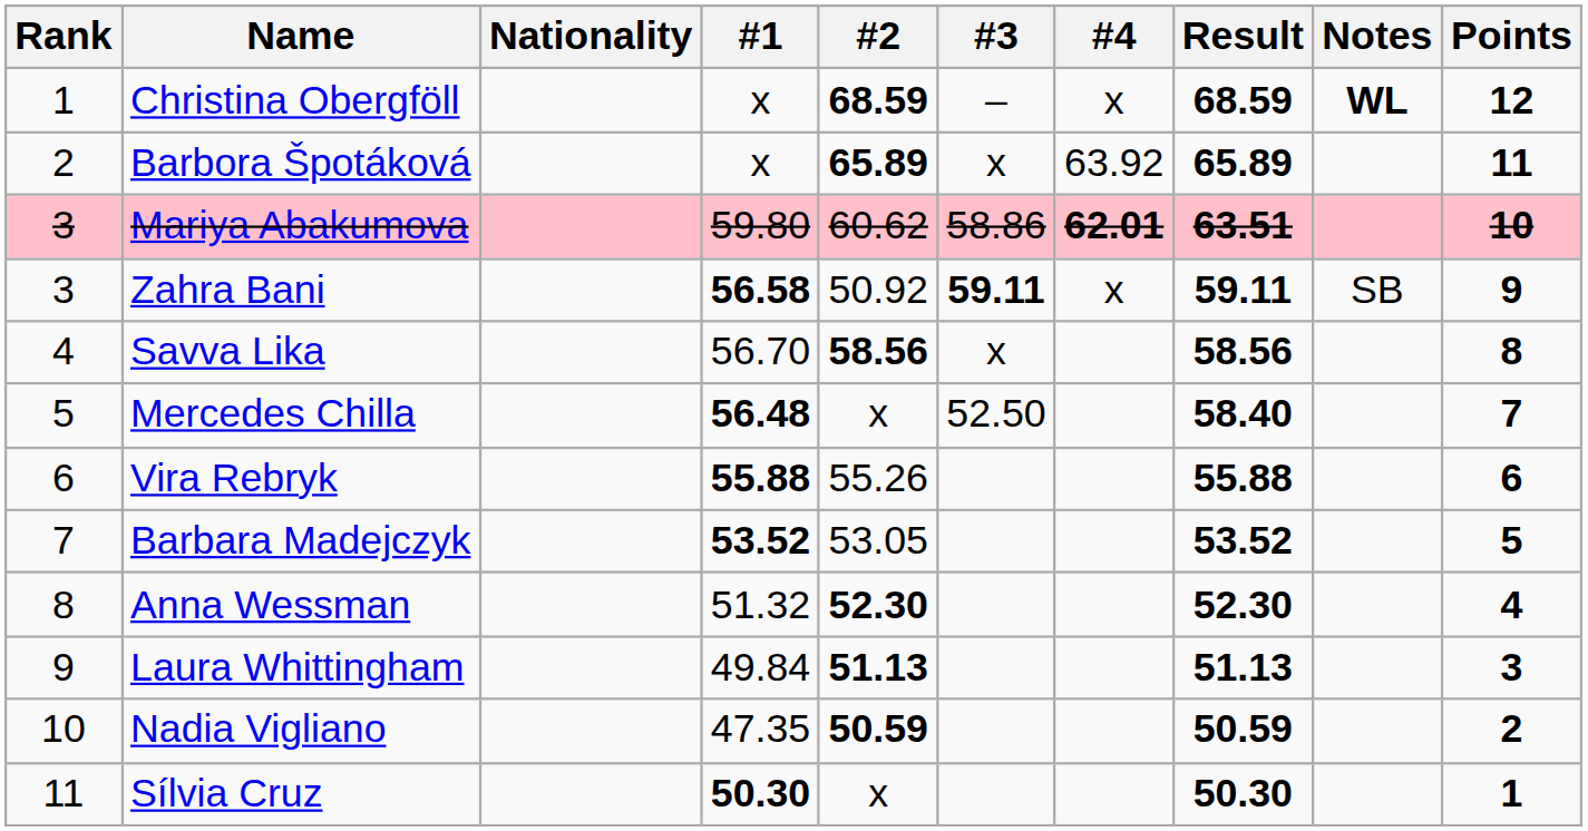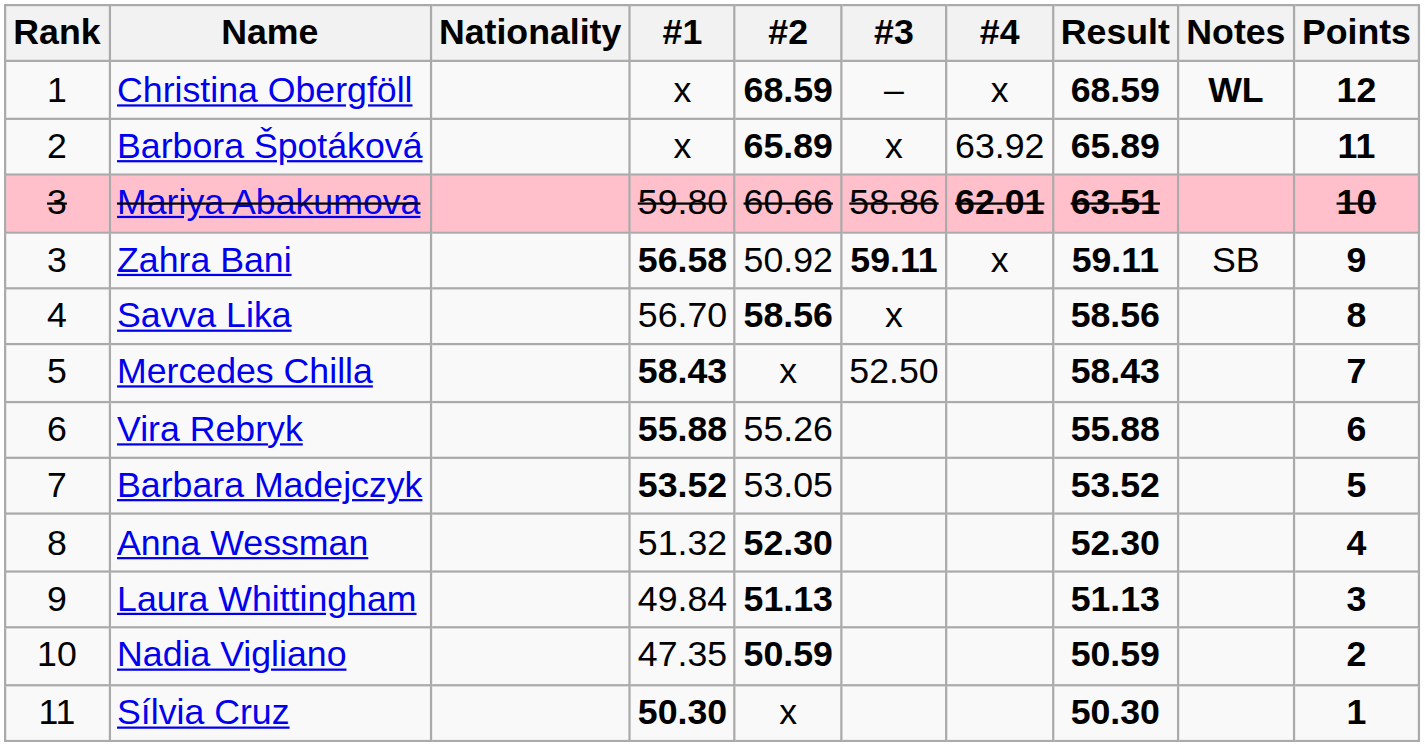 <table class="wikitable sortable" style="text-align:center">
 <tr>
 <th>Rank</th>
 <th>Name</th>
 <th>Nationality</th>
 <th>#1</th>
 <th>#2</th>
 <th>#3</th>
 <th>#4</th>
 <th>Result</th>
 <th>Notes</th>
 <th>Points</th>
 </tr>
 <tr>
 <td>1</td>
 <td align=left><a href='#'>Christina Obergföll</a></td>
 <td align=left></td>
 <td>x</td>
 <td><strong>68.59</strong></td>
 <td>–</td>
 <td>x</td>
 <td><strong>68.59</strong></td>
 <td><strong>WL</strong></td>
 <td><strong>12</strong></td>
 </tr>
 <tr>
 <td>2</td>
 <td align=left><a href='#'>Barbora Špotáková</a></td>
 <td align=left></td>
 <td>x</td>
 <td><strong>65.89</strong></td>
 <td>x</td>
 <td>63.92</td>
 <td><strong>65.89</strong></td>
 <td></td>
 <td><strong>11</strong></td>
 </tr>
 <tr bgcolor=pink>
 <td><del>3</del></td>
 <td align=left><del> <a href='#'>Mariya Abakumova</a></del></td>
 <td align=left><del></del></td>
 <td><del>59.80</del></td>
-<td><del> 60.62 </del></td>
+<td><del> 60.66 </del></td>
 <td><del>58.86 </del></td>
 <td><del><strong>62.01</strong></del></td>
 <td><del><strong>63.51</strong></del></td>
 <td></td>
 <td><del> <strong>10</strong></del></td>
 </tr>
 <tr>
 <td>3</td>
 <td align=left><a href='#'>Zahra Bani</a></td>
 <td align=left></td>
 <td><strong>56.58</strong></td>
 <td>50.92</td>
 <td><strong>59.11</strong></td>
 <td>x</td>
 <td><strong>59.11</strong></td>
 <td>SB</td>
 <td><strong>9</strong></td>
 </tr>
 <tr>
 <td>4</td>
 <td align=left><a href='#'>Savva Lika</a></td>
 <td align=left></td>
 <td>56.70</td>
 <td><strong>58.56</strong></td>
 <td>x</td>
 <td></td>
 <td><strong>58.56</strong></td>
 <td></td>
 <td><strong>8</strong></td>
 </tr>
 <tr>
 <td>5</td>
 <td align=left><a href='#'>Mercedes Chilla</a></td>
 <td align=left></td>
-<td><strong>56.48</strong></td>
+<td><strong>58.43</strong></td>
 <td>x</td>
 <td>52.50</td>
 <td></td>
-<td><strong>58.40</strong></td>
+<td><strong>58.43</strong></td>
 <td></td>
 <td><strong>7</strong></td>
 </tr>
 <tr>
 <td>6</td>
 <td align=left><a href='#'>Vira Rebryk</a></td>
 <td align=left></td>
 <td><strong>55.88</strong></td>
 <td>55.26</td>
 <td></td>
 <td></td>
 <td><strong>55.88</strong></td>
 <td></td>
 <td><strong>6</strong></td>
 </tr>
 <tr>
 <td>7</td>
 <td align=left><a href='#'>Barbara Madejczyk</a></td>
 <td align=left></td>
 <td><strong>53.52</strong></td>
 <td>53.05</td>
 <td></td>
 <td></td>
 <td><strong>53.52</strong></td>
 <td></td>
 <td><strong>5</strong></td>
 </tr>
 <tr>
 <td>8</td>
 <td align=left><a href='#'>Anna Wessman</a></td>
 <td align=left></td>
 <td>51.32</td>
 <td><strong>52.30</strong></td>
 <td></td>
 <td></td>
 <td><strong>52.30</strong></td>
 <td></td>
 <td><strong>4</strong></td>
 </tr>
 <tr>
 <td>9</td>
 <td align=left><a href='#'>Laura Whittingham</a></td>
 <td align=left></td>
 <td>49.84</td>
 <td><strong>51.13</strong></td>
 <td></td>
 <td></td>
 <td><strong>51.13</strong></td>
 <td></td>
 <td><strong>3</strong></td>
 </tr>
 <tr>
 <td>10</td>
 <td align=left><a href='#'>Nadia Vigliano</a></td>
 <td align=left></td>
 <td>47.35</td>
 <td><strong>50.59</strong></td>
 <td></td>
 <td></td>
 <td><strong>50.59</strong></td>
 <td></td>
 <td><strong>2</strong></td>
 </tr>
 <tr>
 <td>11</td>
 <td align=left><a href='#'>Sílvia Cruz</a></td>
 <td align=left></td>
 <td><strong>50.30</strong></td>
 <td>x</td>
 <td></td>
 <td></td>
 <td><strong>50.30</strong></td>
 <td></td>
 <td><strong>1</strong></td>
 </tr>
 </table>
